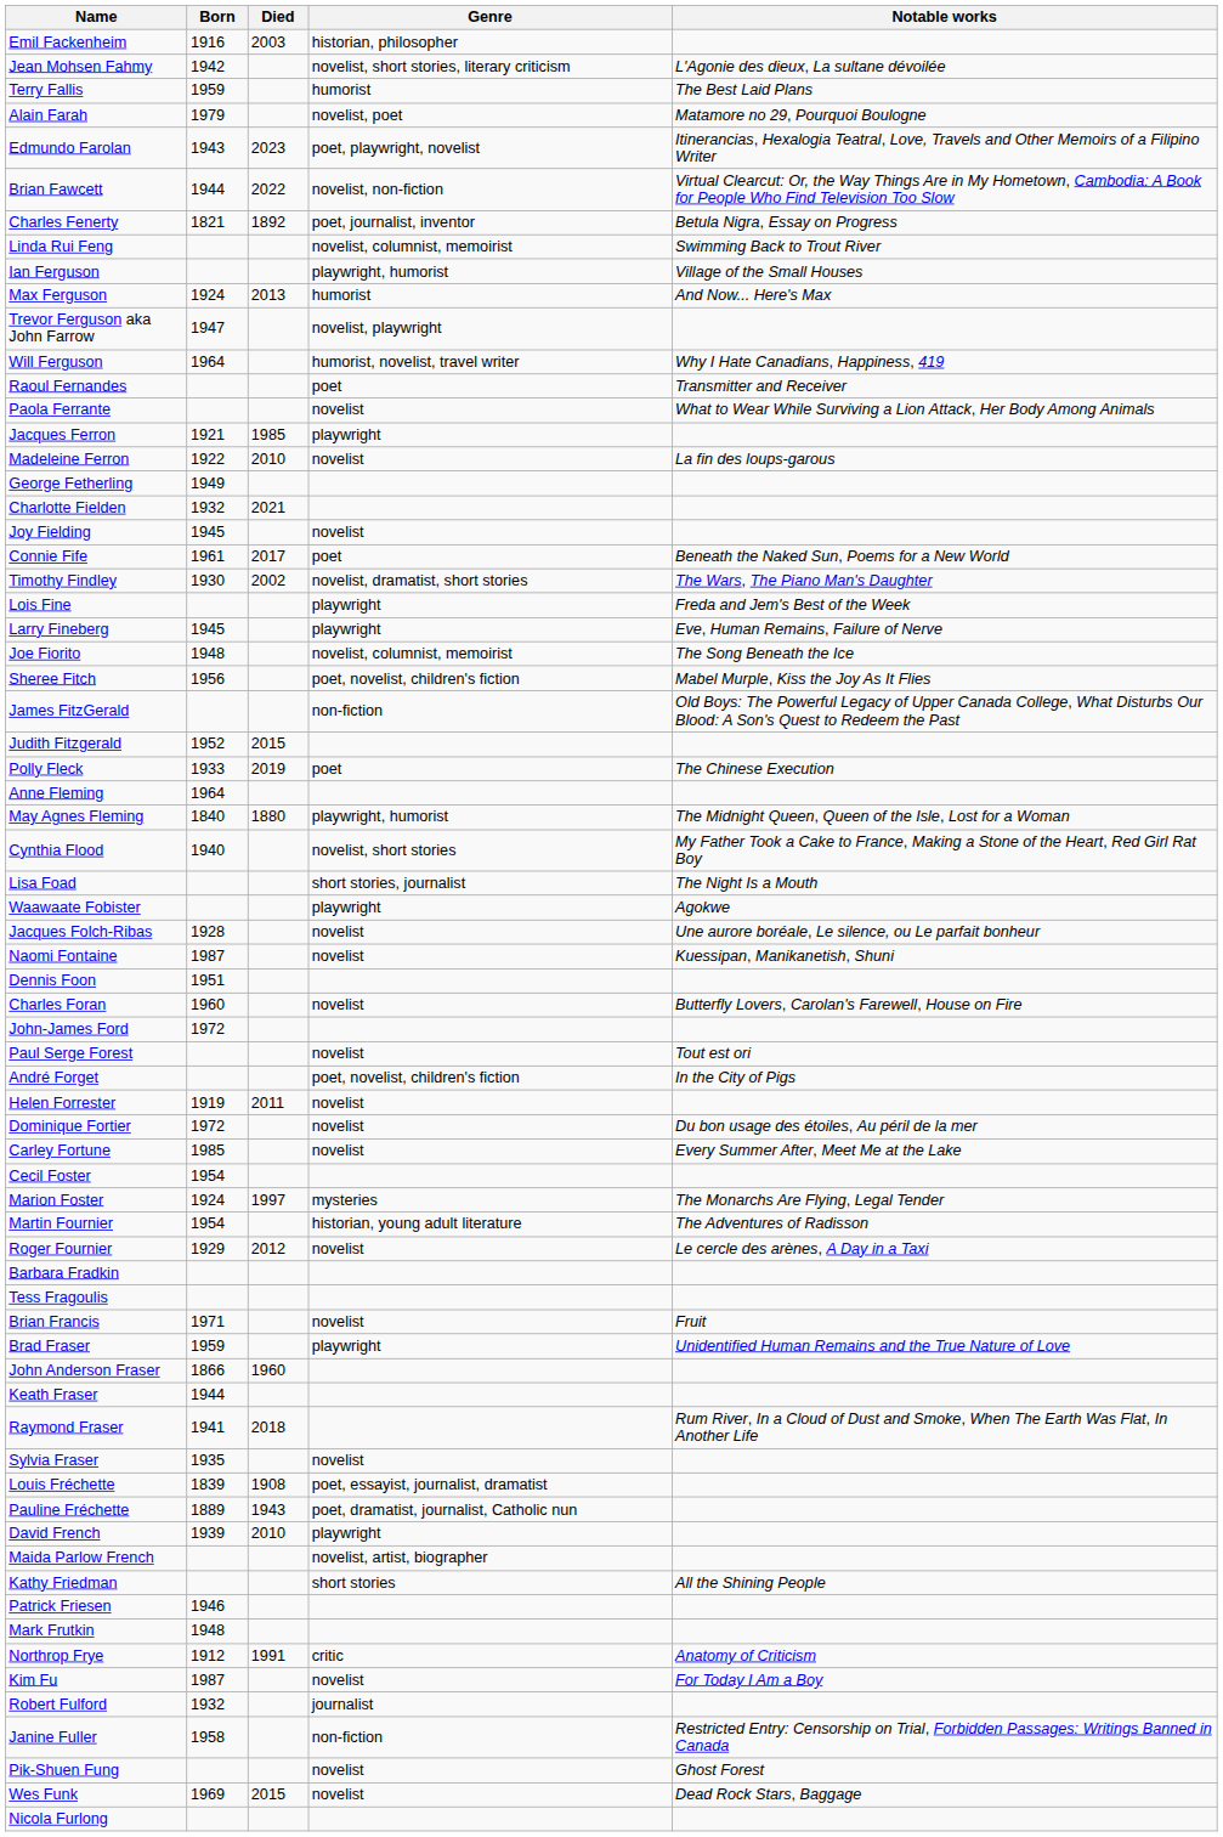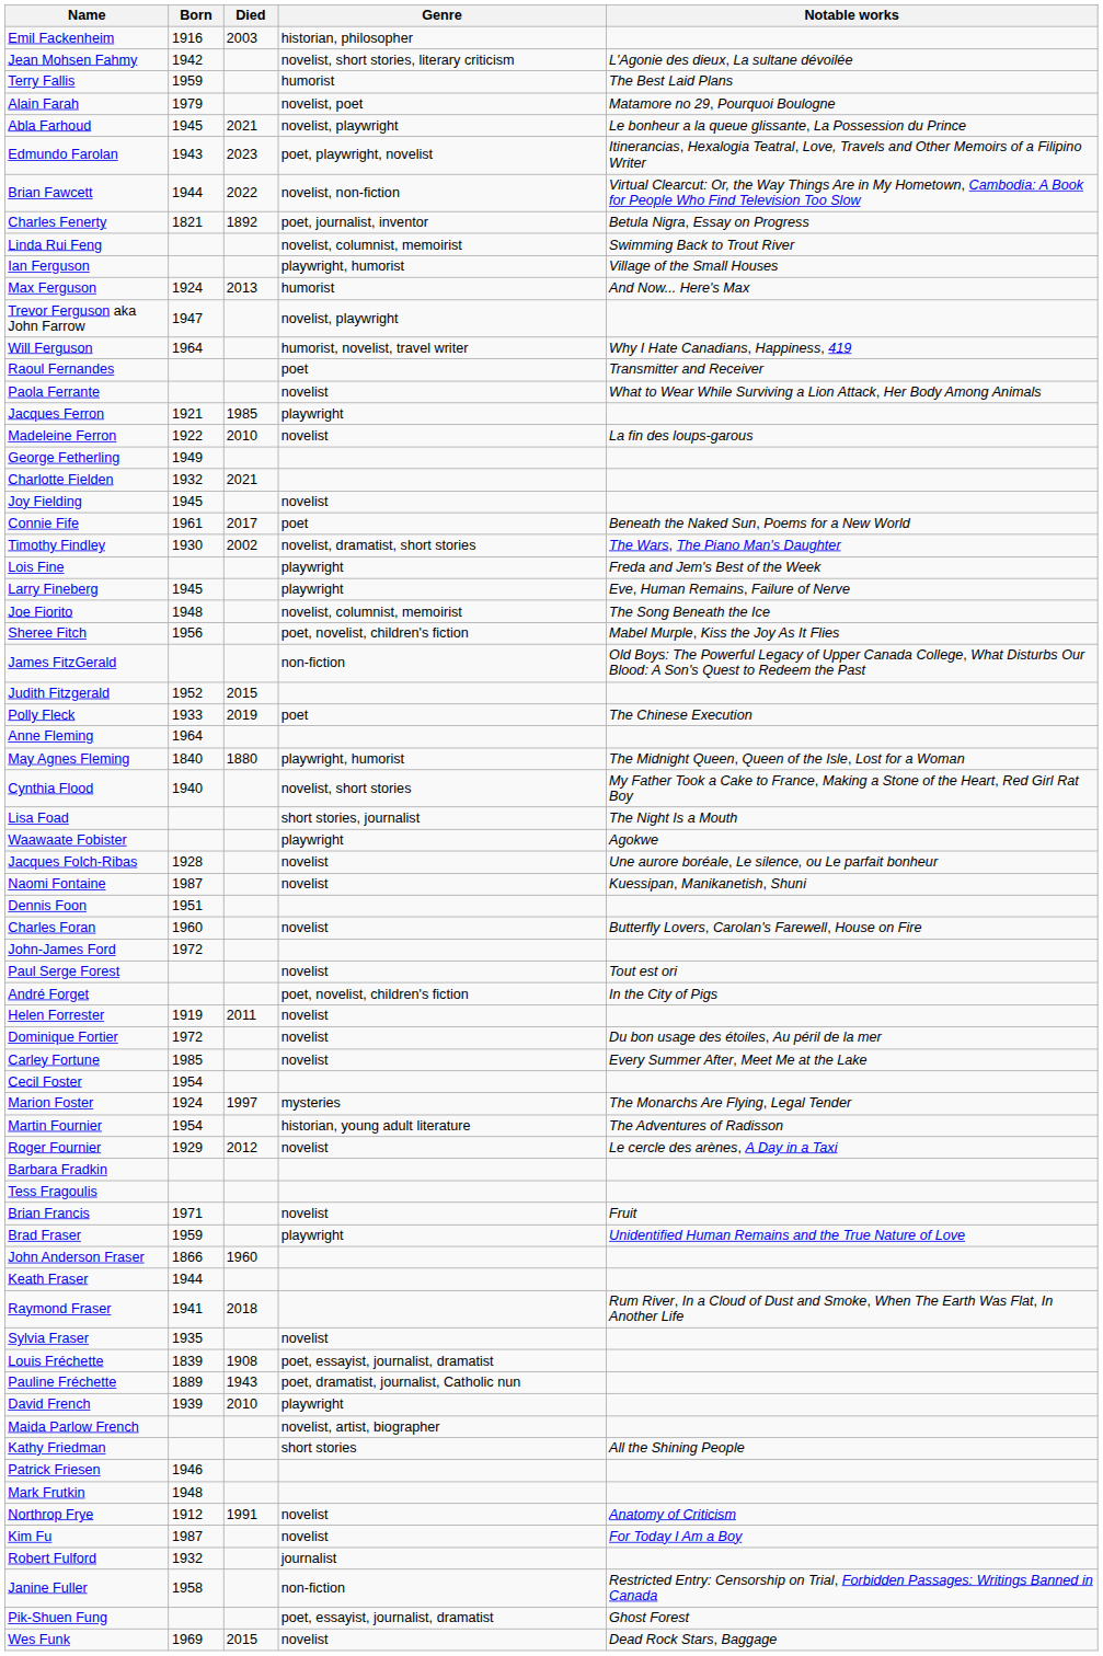 <table class="wikitable sortable" style="text-align:left; line-height:18px; width:100%;">
 <tr>
 <th scope="col" style="width:15%;">Name</th>
 <th scope="col" style="width:5%;">Born</th>
 <th scope="col" style="width:5%;">Died</th>
 <th scope="col" style="width:30%;">Genre</th>
 <th scope="col" style="width:45%;">Notable works</th>
 </tr>
 <tr>
 <td scope="row"><a href='#'>Emil Fackenheim</a></td>
 <td>1916</td>
 <td>2003</td>
 <td>historian, philosopher</td>
 <td></td>
 </tr>
 <tr>
 <td scope="row"><a href='#'>Jean Mohsen Fahmy</a></td>
 <td>1942</td>
 <td></td>
 <td>novelist, short stories, literary criticism</td>
 <td><em>L'Agonie des dieux</em>, <em>La sultane dévoilée</em></td>
 </tr>
 <tr>
 <td scope="row"><a href='#'>Terry Fallis</a></td>
 <td>1959</td>
 <td></td>
 <td>humorist</td>
 <td><em>The Best Laid Plans</em></td>
 </tr>
 <tr>
 <td scope="row"><a href='#'>Alain Farah</a></td>
 <td>1979</td>
 <td></td>
 <td>novelist, poet</td>
 <td><em>Matamore no 29</em>, <em>Pourquoi Boulogne</em></td>
+</tr>
+<tr>
+<td scope="row"><a href='#'>Abla Farhoud</a></td>
+<td>1945</td>
+<td>2021</td>
+<td>novelist, playwright</td>
+<td><em>Le bonheur a la queue glissante</em>, <em>La Possession du Prince</em></td>
 </tr>
 <tr>
 <td scope="row"><a href='#'>Edmundo Farolan</a></td>
 <td>1943</td>
 <td>2023</td>
 <td>poet, playwright, novelist</td>
 <td><em>Itinerancias</em>, <em>Hexalogia Teatral</em>, <em>Love, Travels and Other Memoirs of a Filipino Writer</em></td>
 </tr>
 <tr>
 <td scope="row"><a href='#'>Brian Fawcett</a></td>
 <td>1944</td>
 <td>2022</td>
 <td>novelist, non-fiction</td>
 <td><em>Virtual Clearcut: Or, the Way Things Are in My Hometown</em>, <em><a href='#'>Cambodia: A Book for People Who Find Television Too Slow</a></em></td>
 </tr>
 <tr>
 <td scope="row"><a href='#'>Charles Fenerty</a></td>
 <td>1821</td>
 <td>1892</td>
 <td>poet, journalist, inventor</td>
 <td><em>Betula Nigra</em>, <em>Essay on Progress</em></td>
 </tr>
 <tr>
 <td scope="row"><a href='#'>Linda Rui Feng</a></td>
 <td></td>
 <td></td>
 <td>novelist, columnist, memoirist</td>
 <td><em>Swimming Back to Trout River</em></td>
 </tr>
 <tr>
 <td scope="row"><a href='#'>Ian Ferguson</a></td>
 <td></td>
 <td></td>
 <td>playwright, humorist</td>
 <td><em>Village of the Small Houses</em></td>
 </tr>
 <tr>
 <td scope="row"><a href='#'>Max Ferguson</a></td>
 <td>1924</td>
 <td>2013</td>
 <td>humorist</td>
 <td><em>And Now... Here's Max</em></td>
 </tr>
 <tr>
 <td scope="row"><a href='#'>Trevor Ferguson</a> aka John Farrow</td>
 <td>1947</td>
 <td></td>
 <td>novelist, playwright</td>
 <td></td>
 </tr>
 <tr>
 <td scope="row"><a href='#'>Will Ferguson</a></td>
 <td>1964</td>
 <td></td>
 <td>humorist, novelist, travel writer</td>
 <td><em>Why I Hate Canadians</em>, <em>Happiness</em>, <em><a href='#'>419</a></em></td>
 </tr>
 <tr>
 <td scope="row"><a href='#'>Raoul Fernandes</a></td>
 <td></td>
 <td></td>
 <td>poet</td>
 <td><em>Transmitter and Receiver</em></td>
 </tr>
 <tr>
 <td scope="row"><a href='#'>Paola Ferrante</a></td>
 <td></td>
 <td></td>
 <td>novelist</td>
 <td><em>What to Wear While Surviving a Lion Attack</em>, <em>Her Body Among Animals</em></td>
 </tr>
 <tr>
 <td scope="row"><a href='#'>Jacques Ferron</a></td>
 <td>1921</td>
 <td>1985</td>
 <td>playwright</td>
 <td></td>
 </tr>
 <tr>
 <td scope="row"><a href='#'>Madeleine Ferron</a></td>
 <td>1922</td>
 <td>2010</td>
 <td>novelist</td>
 <td><em>La fin des loups-garous</em></td>
 </tr>
 <tr>
 <td scope="row"><a href='#'>George Fetherling</a></td>
 <td>1949</td>
 <td></td>
 <td></td>
 <td></td>
 </tr>
 <tr>
 <td scope="row"><a href='#'>Charlotte Fielden</a></td>
 <td>1932</td>
 <td>2021</td>
 <td></td>
 <td></td>
 </tr>
 <tr>
 <td scope="row"><a href='#'>Joy Fielding</a></td>
 <td>1945</td>
 <td></td>
 <td>novelist</td>
 <td></td>
 </tr>
 <tr>
 <td scope="row"><a href='#'>Connie Fife</a></td>
 <td>1961</td>
 <td>2017</td>
 <td>poet</td>
 <td><em>Beneath the Naked Sun</em>, <em>Poems for a New World</em></td>
 </tr>
 <tr>
 <td scope="row"><a href='#'>Timothy Findley</a></td>
 <td>1930</td>
 <td>2002</td>
 <td>novelist, dramatist, short stories</td>
 <td><em><a href='#'>The Wars</a></em>, <em><a href='#'>The Piano Man's Daughter</a></em></td>
 </tr>
 <tr>
 <td scope="row"><a href='#'>Lois Fine</a></td>
 <td></td>
 <td></td>
 <td>playwright</td>
 <td><em>Freda and Jem's Best of the Week</em></td>
 </tr>
 <tr>
 <td scope="row"><a href='#'>Larry Fineberg</a></td>
 <td>1945</td>
 <td></td>
 <td>playwright</td>
 <td><em>Eve</em>, <em>Human Remains</em>, <em>Failure of Nerve</em></td>
 </tr>
 <tr>
 <td scope="row"><a href='#'>Joe Fiorito</a></td>
 <td>1948</td>
 <td></td>
 <td>novelist, columnist, memoirist</td>
 <td><em>The Song Beneath the Ice</em></td>
 </tr>
 <tr>
 <td scope="row"><a href='#'>Sheree Fitch</a></td>
 <td>1956</td>
 <td></td>
 <td>poet, novelist, children's fiction</td>
 <td><em>Mabel Murple</em>, <em>Kiss the Joy As It Flies</em></td>
 </tr>
 <tr>
 <td scope="row"><a href='#'>James FitzGerald</a></td>
 <td></td>
 <td></td>
 <td>non-fiction</td>
 <td><em>Old Boys: The Powerful Legacy of Upper Canada College</em>, <em>What Disturbs Our Blood: A Son's Quest to Redeem the Past</em></td>
 </tr>
 <tr>
 <td scope="row"><a href='#'>Judith Fitzgerald</a></td>
 <td>1952</td>
 <td>2015</td>
 <td></td>
 <td></td>
 </tr>
 <tr>
 <td scope="row"><a href='#'>Polly Fleck</a></td>
 <td>1933</td>
 <td>2019</td>
 <td>poet</td>
 <td><em>The Chinese Execution</em></td>
 </tr>
 <tr>
 <td scope="row"><a href='#'>Anne Fleming</a></td>
 <td>1964</td>
 <td></td>
 <td></td>
 <td></td>
 </tr>
 <tr>
 <td scope="row"><a href='#'>May Agnes Fleming</a></td>
 <td>1840</td>
 <td>1880</td>
 <td>playwright, humorist</td>
 <td><em>The Midnight Queen</em>, <em>Queen of the Isle</em>, <em>Lost for a Woman</em></td>
 </tr>
 <tr>
 <td scope="row"><a href='#'>Cynthia Flood</a></td>
 <td>1940</td>
 <td></td>
 <td>novelist, short stories</td>
 <td><em>My Father Took a Cake to France</em>, <em>Making a Stone of the Heart</em>, <em>Red Girl Rat Boy</em></td>
 </tr>
 <tr>
 <td scope="row"><a href='#'>Lisa Foad</a></td>
 <td></td>
 <td></td>
 <td>short stories, journalist</td>
 <td><em>The Night Is a Mouth</em></td>
 </tr>
 <tr>
 <td scope="row"><a href='#'>Waawaate Fobister</a></td>
 <td></td>
 <td></td>
 <td>playwright</td>
 <td><em>Agokwe</em></td>
 </tr>
 <tr>
 <td scope="row"><a href='#'>Jacques Folch-Ribas</a></td>
 <td>1928</td>
 <td></td>
 <td>novelist</td>
 <td><em>Une aurore boréale</em>, <em>Le silence, ou Le parfait bonheur</em></td>
 </tr>
 <tr>
 <td scope="row"><a href='#'>Naomi Fontaine</a></td>
 <td>1987</td>
 <td></td>
 <td>novelist</td>
 <td><em>Kuessipan</em>, <em>Manikanetish</em>, <em>Shuni</em></td>
 </tr>
 <tr>
 <td scope="row"><a href='#'>Dennis Foon</a></td>
 <td>1951</td>
 <td></td>
 <td></td>
 <td></td>
 </tr>
 <tr>
 <td scope="row"><a href='#'>Charles Foran</a></td>
 <td>1960</td>
 <td></td>
 <td>novelist</td>
 <td><em>Butterfly Lovers</em>, <em>Carolan's Farewell</em>, <em>House on Fire</em></td>
 </tr>
 <tr>
 <td scope="row"><a href='#'>John-James Ford</a></td>
 <td>1972</td>
 <td></td>
 <td></td>
 <td></td>
 </tr>
 <tr>
 <td scope="row"><a href='#'>Paul Serge Forest</a></td>
 <td></td>
 <td></td>
 <td>novelist</td>
 <td><em>Tout est ori</em></td>
 </tr>
 <tr>
 <td scope="row"><a href='#'>André Forget</a></td>
 <td></td>
 <td></td>
 <td>poet, novelist, children's fiction</td>
 <td><em>In the City of Pigs</em></td>
 </tr>
 <tr>
 <td scope="row"><a href='#'>Helen Forrester</a></td>
 <td>1919</td>
 <td>2011</td>
 <td>novelist</td>
 <td></td>
 </tr>
 <tr>
 <td scope="row"><a href='#'>Dominique Fortier</a></td>
 <td>1972</td>
 <td></td>
 <td>novelist</td>
 <td><em>Du bon usage des étoiles</em>, <em>Au péril de la mer</em></td>
 </tr>
 <tr>
 <td scope="row"><a href='#'>Carley Fortune</a></td>
 <td>1985</td>
 <td></td>
 <td>novelist</td>
 <td><em>Every Summer After</em>, <em>Meet Me at the Lake</em></td>
 </tr>
 <tr>
 <td scope="row"><a href='#'>Cecil Foster</a></td>
 <td>1954</td>
 <td></td>
 <td></td>
 <td></td>
 </tr>
 <tr>
 <td scope="row"><a href='#'>Marion Foster</a></td>
 <td>1924</td>
 <td>1997</td>
 <td>mysteries</td>
 <td><em>The Monarchs Are Flying</em>, <em>Legal Tender</em></td>
 </tr>
 <tr>
 <td scope="row"><a href='#'>Martin Fournier</a></td>
 <td>1954</td>
 <td></td>
 <td>historian, young adult literature</td>
 <td><em>The Adventures of Radisson</em></td>
 </tr>
 <tr>
 <td scope="row"><a href='#'>Roger Fournier</a></td>
 <td>1929</td>
 <td>2012</td>
 <td>novelist</td>
 <td><em>Le cercle des arènes</em>, <em><a href='#'>A Day in a Taxi</a></em></td>
 </tr>
 <tr>
 <td scope="row"><a href='#'>Barbara Fradkin</a></td>
 <td></td>
 <td></td>
 <td></td>
 <td></td>
 </tr>
 <tr>
 <td scope="row"><a href='#'>Tess Fragoulis</a></td>
 <td></td>
 <td></td>
 <td></td>
 <td></td>
 </tr>
 <tr>
 <td scope="row"><a href='#'>Brian Francis</a></td>
 <td>1971</td>
 <td></td>
 <td>novelist</td>
 <td><em>Fruit</em></td>
 </tr>
 <tr>
 <td scope="row"><a href='#'>Brad Fraser</a></td>
 <td>1959</td>
 <td></td>
 <td>playwright</td>
 <td><em><a href='#'>Unidentified Human Remains and the True Nature of Love</a></em></td>
 </tr>
 <tr>
 <td><a href='#'>John Anderson Fraser</a></td>
 <td>1866</td>
 <td>1960</td>
 <td></td>
 <td></td>
 </tr>
 <tr>
 <td scope="row"><a href='#'>Keath Fraser</a></td>
 <td>1944</td>
 <td></td>
 <td></td>
 <td></td>
 </tr>
 <tr>
 <td scope="row"><a href='#'>Raymond Fraser</a></td>
 <td>1941</td>
 <td>2018</td>
 <td></td>
 <td><em>Rum River</em>, <em>In a Cloud of Dust and Smoke</em>, <em>When The Earth Was Flat</em>, <em>In Another Life</em></td>
 </tr>
 <tr>
 <td scope="row"><a href='#'>Sylvia Fraser</a></td>
 <td>1935</td>
 <td></td>
 <td>novelist</td>
 <td></td>
 </tr>
 <tr>
 <td scope="row"><a href='#'>Louis Fréchette</a></td>
 <td>1839</td>
 <td>1908</td>
 <td>poet, essayist, journalist, dramatist</td>
 <td></td>
 </tr>
 <tr>
 <td scope="row"><a href='#'>Pauline Fréchette</a></td>
 <td>1889</td>
 <td>1943</td>
 <td>poet, dramatist, journalist, Catholic nun</td>
 <td></td>
 </tr>
 <tr>
 <td scope="row"><a href='#'>David French</a></td>
 <td>1939</td>
 <td>2010</td>
 <td>playwright</td>
 <td></td>
 </tr>
 <tr>
 <td scope="row"><a href='#'>Maida Parlow French</a></td>
 <td></td>
 <td></td>
 <td>novelist, artist, biographer</td>
 <td></td>
 </tr>
 <tr>
 <td scope="row"><a href='#'>Kathy Friedman</a></td>
 <td></td>
 <td></td>
 <td>short stories</td>
 <td><em>All the Shining People</em></td>
 </tr>
 <tr>
 <td scope="row"><a href='#'>Patrick Friesen</a></td>
 <td>1946</td>
 <td></td>
 <td></td>
 <td></td>
 </tr>
 <tr>
 <td scope="row"><a href='#'>Mark Frutkin</a></td>
 <td>1948</td>
 <td></td>
 <td></td>
 <td></td>
 </tr>
 <tr>
 <td scope="row"><a href='#'>Northrop Frye</a></td>
 <td>1912</td>
 <td>1991</td>
-<td>critic</td>
+<td>novelist</td>
 <td><em><a href='#'>Anatomy of Criticism</a></em></td>
 </tr>
 <tr>
 <td scope="row"><a href='#'>Kim Fu</a></td>
 <td>1987</td>
 <td></td>
 <td>novelist</td>
 <td><em><a href='#'>For Today I Am a Boy</a></em></td>
 </tr>
 <tr>
 <td scope="row"><a href='#'>Robert Fulford</a></td>
 <td>1932</td>
 <td></td>
 <td>journalist</td>
 <td></td>
 </tr>
 <tr>
 <td><a href='#'>Janine Fuller</a></td>
 <td>1958</td>
 <td></td>
 <td>non-fiction</td>
 <td><em>Restricted Entry: Censorship on Trial</em>, <em><a href='#'>Forbidden Passages: Writings Banned in Canada</a></em></td>
 </tr>
 <tr>
 <td><a href='#'>Pik-Shuen Fung</a></td>
 <td></td>
 <td></td>
-<td>novelist</td>
+<td>poet, essayist, journalist, dramatist</td>
 <td><em>Ghost Forest</em></td>
 </tr>
 <tr>
 <td scope="row"><a href='#'>Wes Funk</a></td>
 <td>1969</td>
 <td>2015</td>
 <td>novelist</td>
 <td><em>Dead Rock Stars</em>, <em>Baggage</em></td>
 </tr>
-<tr>
-<td scope="row"><a href='#'>Nicola Furlong</a></td>
-<td></td>
-<td></td>
-<td></td>
-<td></td>
-</tr>
 </table>
